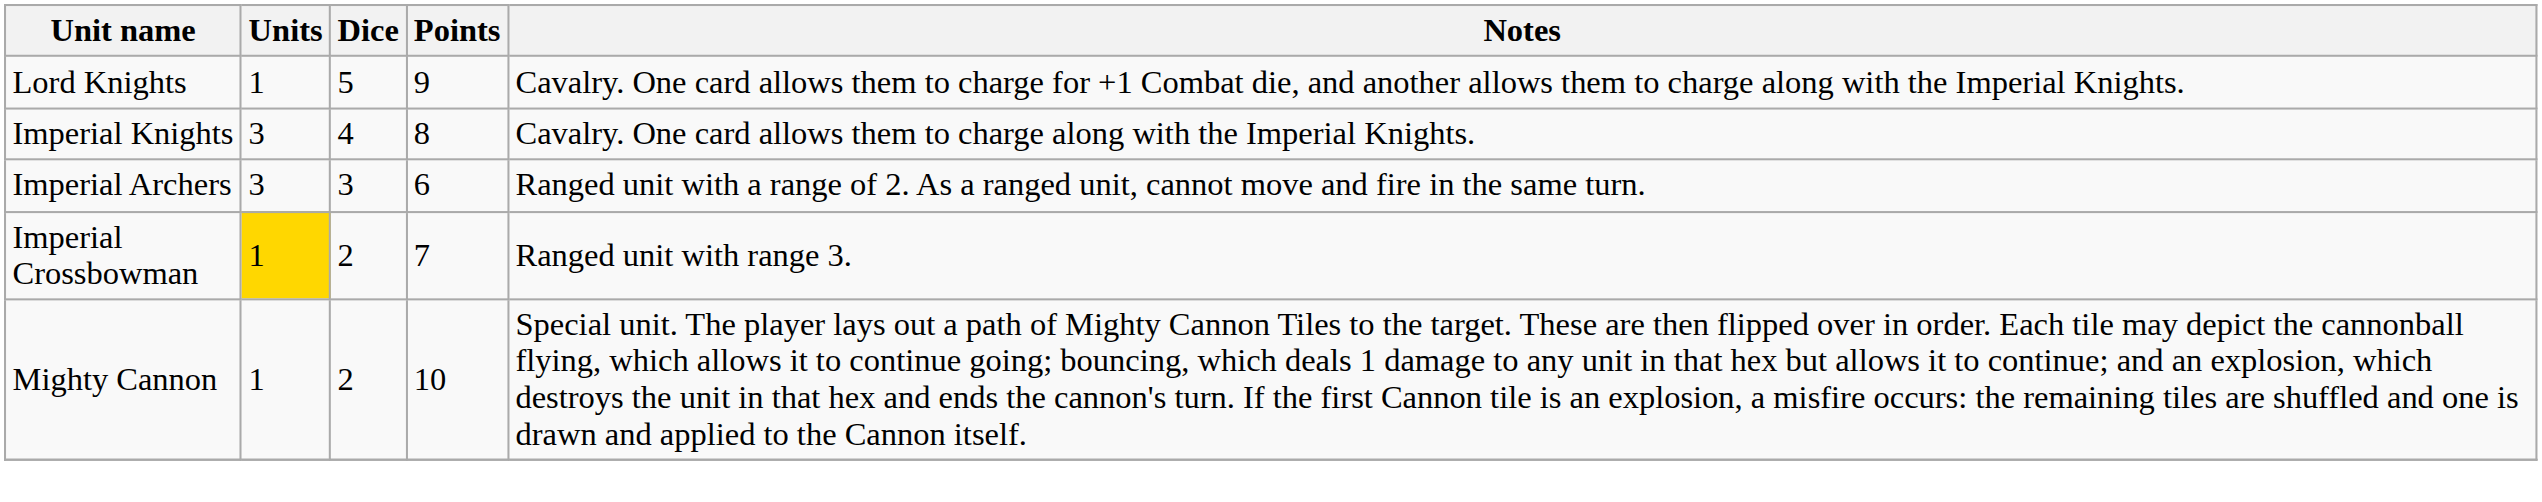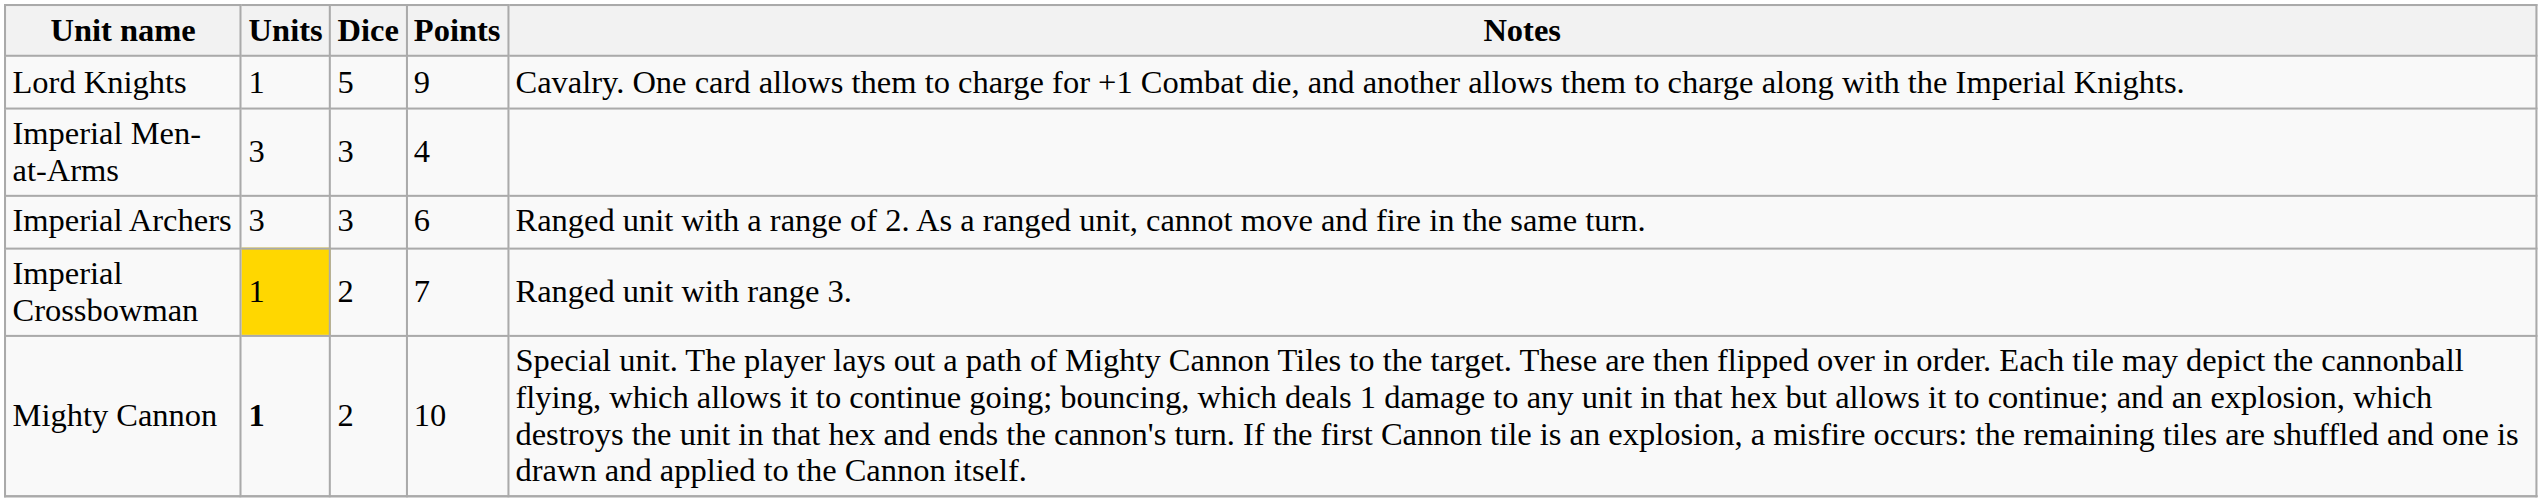 <table class="wikitable">
 <tr>
 <th>Unit name</th>
 <th>Units</th>
 <th>Dice</th>
 <th>Points</th>
 <th>Notes</th>
 </tr>
 <tr>
 <td>Lord Knights</td>
 <td>1</td>
 <td>5</td>
 <td>9</td>
 <td>Cavalry. One card allows them to charge for +1 Combat die, and another allows them to charge along with the Imperial Knights.</td>
 </tr>
 <tr>
-<td>Imperial Knights</td>
+<td>Imperial Men-at-Arms</td>
+<td>3</td>
 <td>3</td>
 <td>4</td>
-<td>8</td>
-<td>Cavalry. One card allows them to charge along with the Imperial Knights.</td>
+<td></td>
 </tr>
 <tr>
 <td>Imperial Archers</td>
 <td>3</td>
 <td>3</td>
 <td>6</td>
 <td>Ranged unit with a range of 2. As a ranged unit, cannot move and fire in the same turn.</td>
 </tr>
 <tr>
 <td>Imperial Crossbowman</td>
 <td style="background: gold;">1</td>
 <td>2</td>
 <td>7</td>
 <td>Ranged unit with range 3.</td>
 </tr>
 <tr>
 <td>Mighty Cannon</td>
-<td>1</td>
+<td><strong>1</strong></td>
 <td>2</td>
 <td>10</td>
 <td>Special unit. The player lays out a path of Mighty Cannon Tiles to the target. These are then flipped over in order. Each tile may depict the cannonball flying, which allows it to continue going; bouncing, which deals 1 damage to any unit in that hex but allows it to continue; and an explosion, which destroys the unit in that hex and ends the cannon's turn. If the first Cannon tile is an explosion, a misfire occurs: the remaining tiles are shuffled and one is drawn and applied to the Cannon itself.</td>
 </tr>
 <tr>
 </tr>
 </table>
